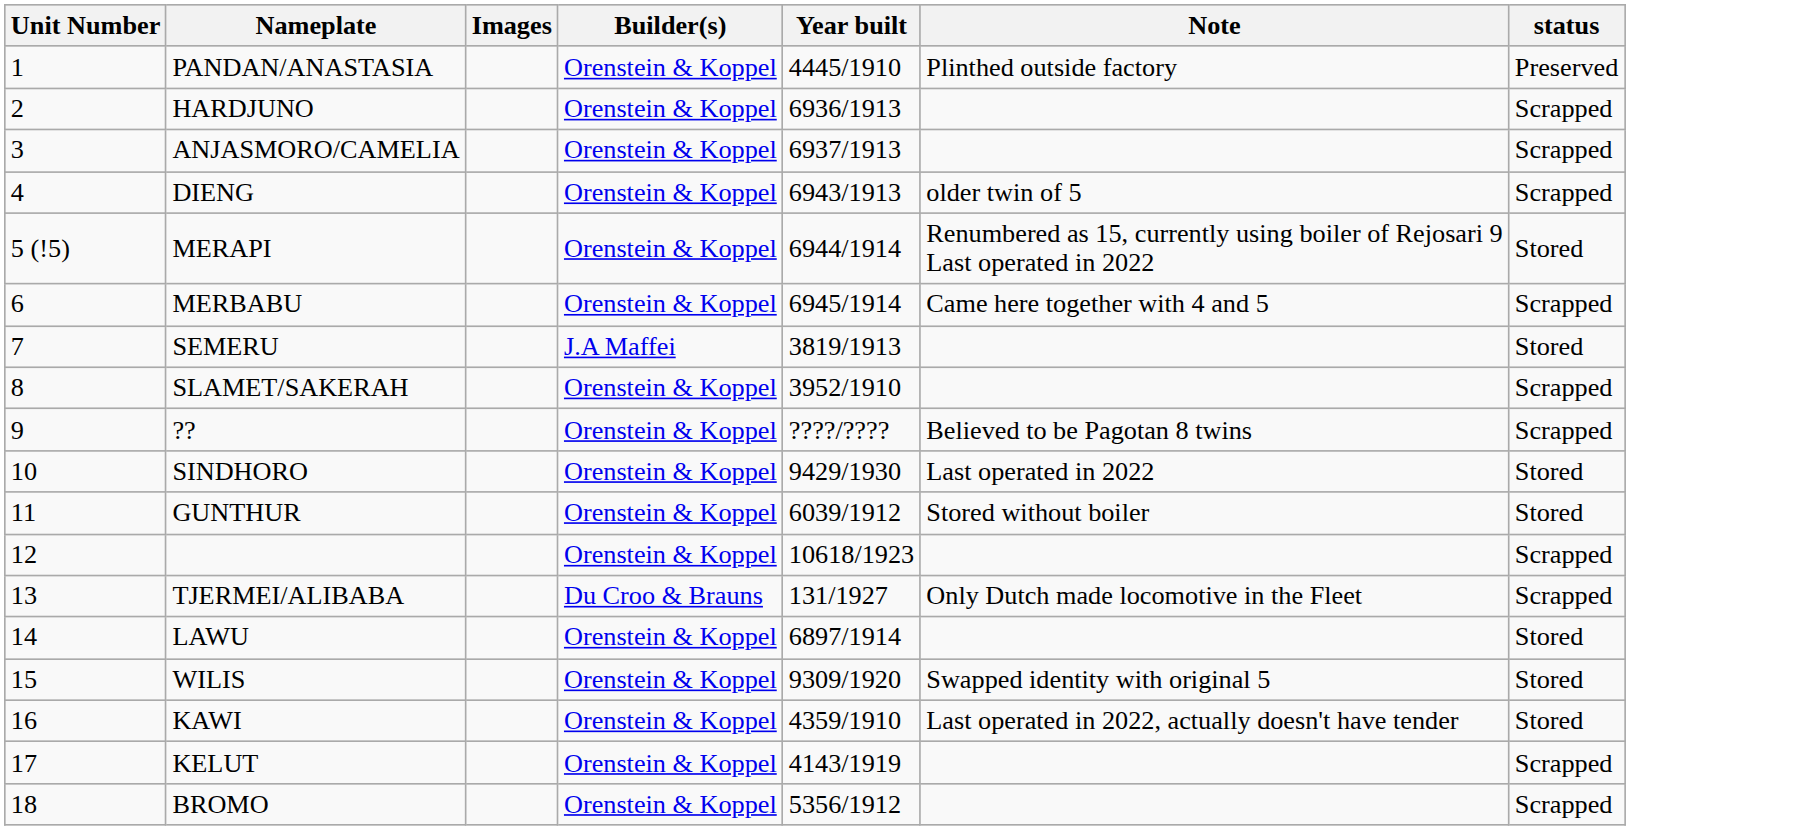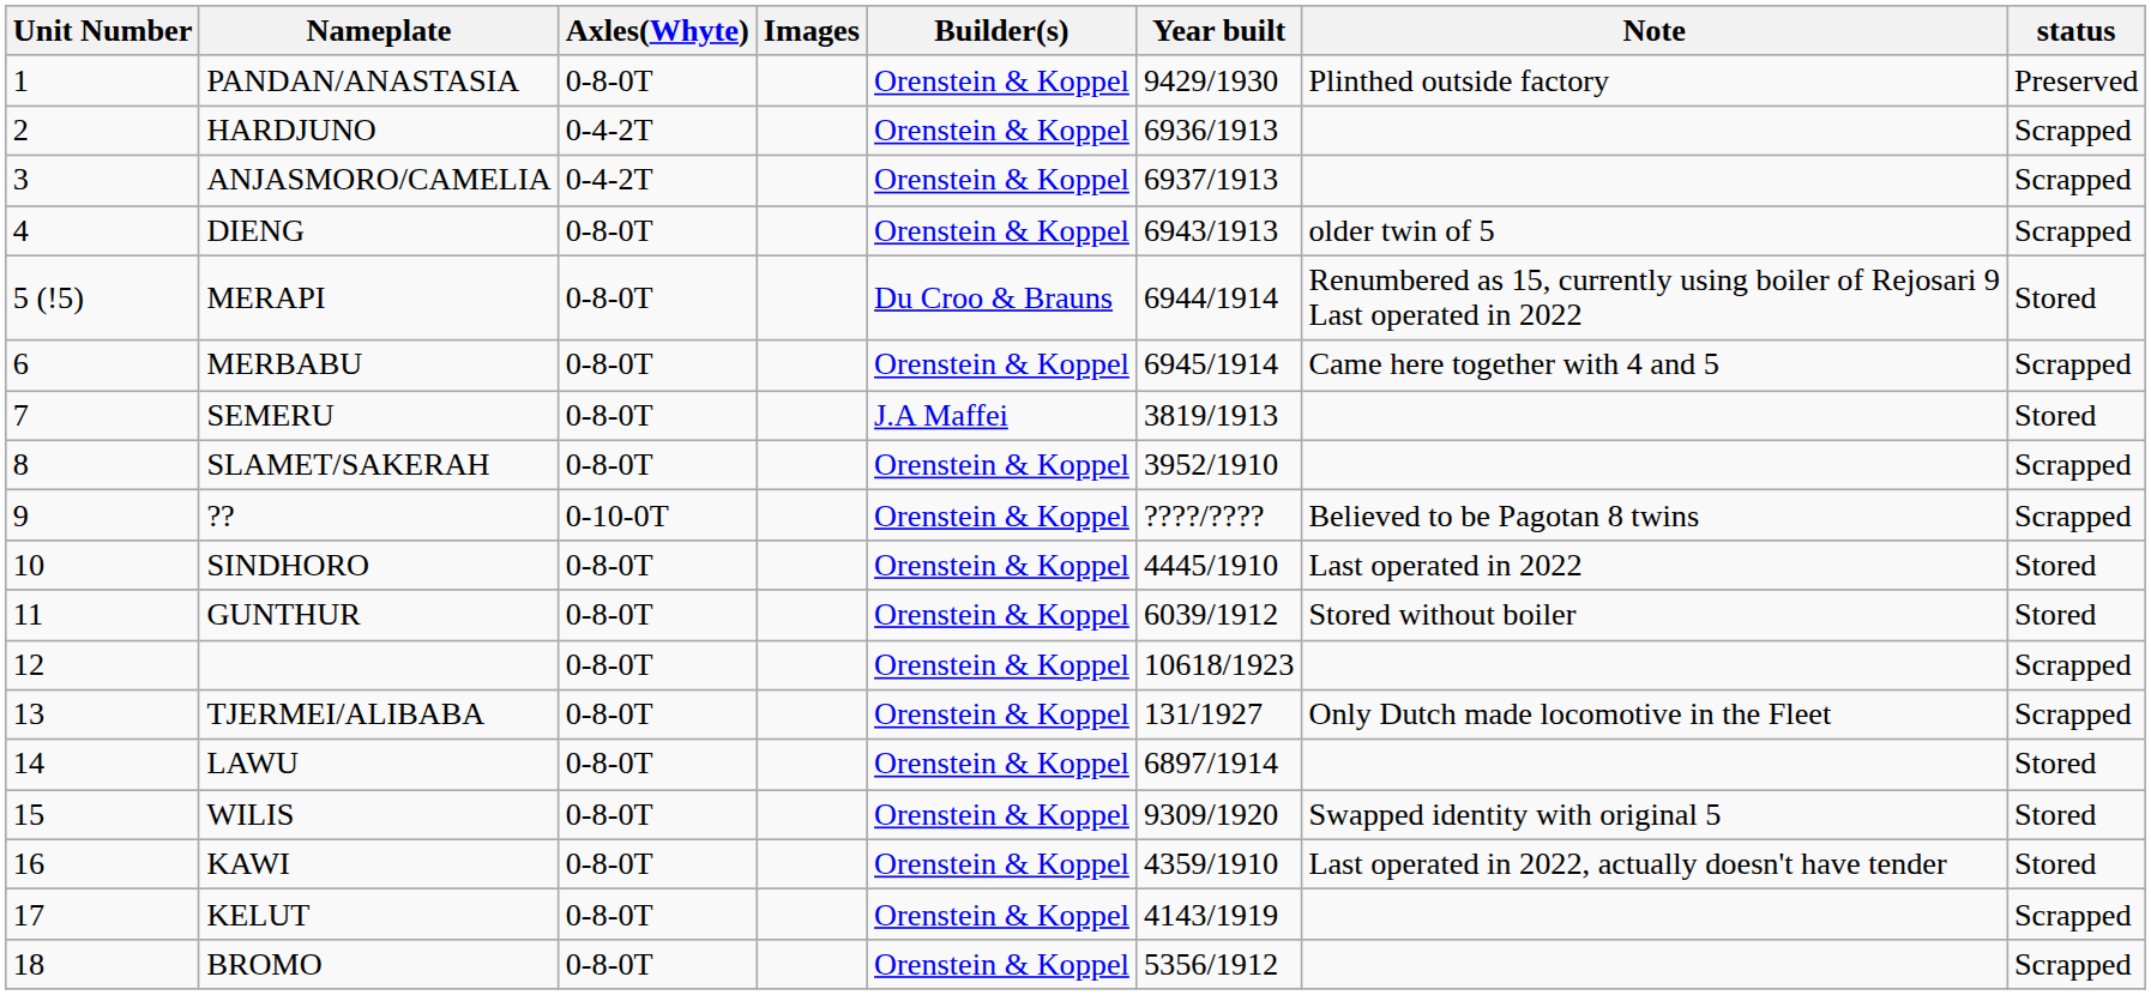 <table class="wikitable">
 <tr>
 <th>Unit Number</th>
 <th>Nameplate</th>
+<th>Axles(<a href='#'>Whyte</a>)</th>
 <th>Images</th>
 <th>Builder(s)</th>
 <th>Year built</th>
 <th>Note</th>
 <th>status</th>
 </tr>
 <tr>
 <td>1</td>
 <td>PANDAN/ANASTASIA</td>
+<td>0-8-0T</td>
 <td><br></td>
 <td> <a href='#'>Orenstein & Koppel</a></td>
-<td>4445/1910</td>
+<td>9429/1930</td>
 <td>Plinthed outside factory</td>
 <td>Preserved</td>
 </tr>
 <tr>
 <td>2</td>
 <td>HARDJUNO</td>
+<td>0-4-2T</td>
 <td></td>
 <td> <a href='#'>Orenstein & Koppel</a></td>
 <td>6936/1913</td>
 <td></td>
 <td>Scrapped</td>
 </tr>
 <tr>
 <td>3</td>
 <td>ANJASMORO/CAMELIA</td>
+<td>0-4-2T</td>
 <td><br></td>
 <td> <a href='#'>Orenstein & Koppel</a></td>
 <td>6937/1913</td>
 <td></td>
 <td>Scrapped</td>
 </tr>
 <tr>
 <td>4</td>
 <td>DIENG</td>
+<td>0-8-0T</td>
 <td></td>
 <td> <a href='#'>Orenstein & Koppel</a></td>
 <td>6943/1913</td>
 <td>older twin of 5</td>
 <td>Scrapped</td>
 </tr>
 <tr>
 <td>5 (!5)</td>
 <td>MERAPI</td>
+<td>0-8-0T</td>
 <td><br></td>
-<td> <a href='#'>Orenstein & Koppel</a></td>
+<td> <a href='#'>Du Croo & Brauns</a></td>
 <td>6944/1914</td>
 <td>Renumbered as 15, currently using boiler of Rejosari 9<br>Last operated in 2022</td>
 <td>Stored</td>
 </tr>
 <tr>
 <td>6</td>
 <td>MERBABU</td>
+<td>0-8-0T</td>
 <td></td>
 <td> <a href='#'>Orenstein & Koppel</a></td>
 <td>6945/1914</td>
 <td>Came here together with 4 and 5</td>
 <td>Scrapped</td>
 </tr>
 <tr>
 <td>7</td>
 <td>SEMERU</td>
+<td>0-8-0T</td>
 <td></td>
 <td> <a href='#'>J.A Maffei</a></td>
 <td>3819/1913</td>
 <td></td>
 <td>Stored</td>
 </tr>
 <tr>
 <td>8</td>
 <td>SLAMET/SAKERAH</td>
+<td>0-8-0T</td>
 <td><br></td>
 <td> <a href='#'>Orenstein & Koppel</a></td>
 <td>3952/1910</td>
 <td></td>
 <td>Scrapped</td>
 </tr>
 <tr>
 <td>9</td>
 <td>??</td>
+<td>0-10-0T</td>
 <td></td>
 <td> <a href='#'>Orenstein & Koppel</a></td>
 <td>????/????</td>
 <td>Believed to be Pagotan 8 twins</td>
 <td>Scrapped</td>
 </tr>
 <tr>
 <td>10</td>
 <td>SINDHORO</td>
+<td>0-8-0T</td>
 <td><br></td>
 <td> <a href='#'>Orenstein & Koppel</a></td>
-<td>9429/1930</td>
+<td>4445/1910</td>
 <td>Last operated in 2022</td>
 <td>Stored</td>
 </tr>
 <tr>
 <td>11</td>
 <td>GUNTHUR</td>
+<td>0-8-0T</td>
 <td><br></td>
 <td> <a href='#'>Orenstein & Koppel</a></td>
 <td>6039/1912</td>
 <td>Stored without boiler</td>
 <td>Stored</td>
 </tr>
 <tr>
 <td>12</td>
 <td></td>
+<td>0-8-0T</td>
 <td></td>
 <td> <a href='#'>Orenstein & Koppel</a></td>
 <td>10618/1923</td>
 <td></td>
 <td>Scrapped</td>
 </tr>
 <tr>
 <td>13</td>
 <td>TJERMEI/ALIBABA</td>
+<td>0-8-0T</td>
 <td></td>
-<td> <a href='#'>Du Croo & Brauns</a></td>
+<td> <a href='#'>Orenstein & Koppel</a></td>
 <td>131/1927</td>
 <td>Only Dutch made locomotive in the Fleet</td>
 <td>Scrapped</td>
 </tr>
 <tr>
 <td>14</td>
 <td>LAWU</td>
+<td>0-8-0T</td>
 <td></td>
 <td> <a href='#'>Orenstein & Koppel</a></td>
 <td>6897/1914</td>
 <td></td>
 <td>Stored</td>
 </tr>
 <tr>
 <td>15</td>
 <td>WILIS</td>
+<td>0-8-0T</td>
 <td><br></td>
 <td> <a href='#'>Orenstein & Koppel</a></td>
 <td>9309/1920</td>
 <td>Swapped identity with original 5</td>
 <td>Stored</td>
 </tr>
 <tr>
 <td>16</td>
 <td>KAWI</td>
+<td>0-8-0T</td>
 <td><br></td>
 <td> <a href='#'>Orenstein & Koppel</a></td>
 <td>4359/1910</td>
 <td>Last operated in 2022, actually doesn't have tender</td>
 <td>Stored</td>
 </tr>
 <tr>
 <td>17</td>
 <td>KELUT</td>
+<td>0-8-0T</td>
 <td></td>
 <td> <a href='#'>Orenstein & Koppel</a></td>
 <td>4143/1919</td>
 <td></td>
 <td>Scrapped</td>
 </tr>
 <tr>
 <td>18</td>
 <td>BROMO</td>
+<td>0-8-0T</td>
 <td></td>
 <td> <a href='#'>Orenstein & Koppel</a></td>
 <td>5356/1912</td>
 <td></td>
 <td>Scrapped</td>
 </tr>
 </table>
